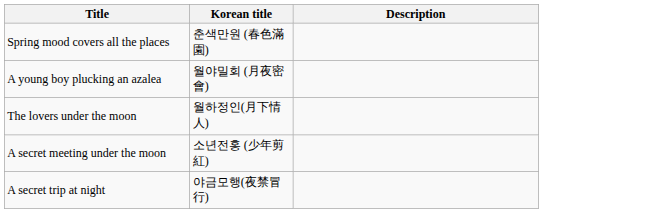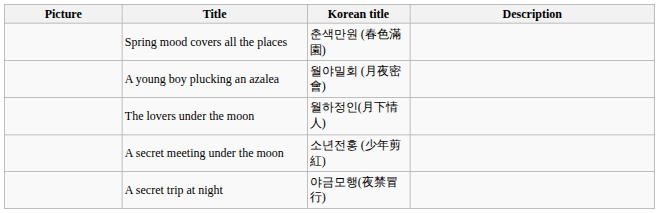 <table class="wikitable" border="1">
 <tr>
+<th bgcolor=ececec width="150px">Picture</th>
 <th bgcolor=ececec width="240px">Title</th>
 <th bgcolor=ececec width="130px">Korean title</th>
 <th bgcolor=ececec width="320px">Description</th>
 </tr>
 <tr>
+<td></td>
 <td>Spring mood covers all the places</td>
 <td>춘색만원 (春色滿園)</td>
 <td></td>
 </tr>
 <tr>
+<td></td>
 <td>A young boy plucking an azalea</td>
 <td>월야밀회 (月夜密會)</td>
 <td></td>
 </tr>
 <tr>
+<td></td>
 <td>The lovers under the moon</td>
 <td>월하정인(月下情人)</td>
 <td></td>
 </tr>
 <tr>
+<td></td>
 <td>A secret meeting under the moon</td>
 <td>소년전홍 (少年剪紅)</td>
 <td></td>
 </tr>
 <tr>
+<td></td>
 <td>A secret trip at night</td>
 <td>야금모행(夜禁冒行)</td>
 <td></td>
 </tr>
 </table>
